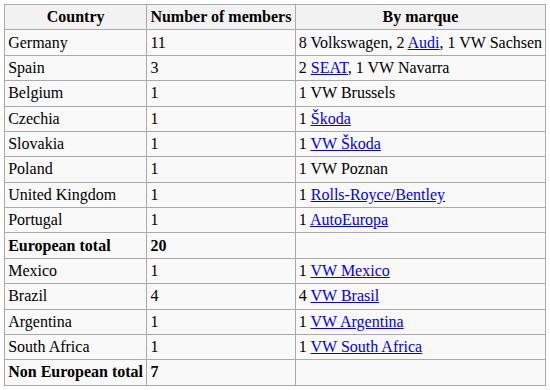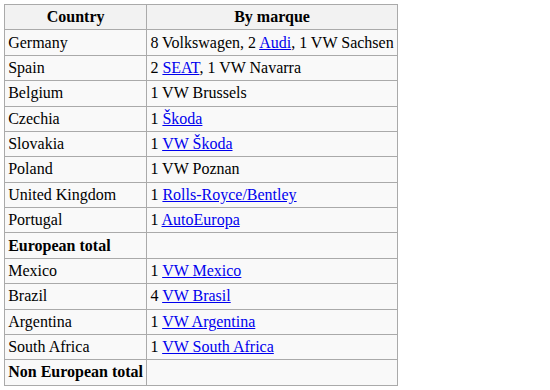 <table class="wikitable">
 <tr>
 <th>Country</th>
-<th>Number of members</th>
 <th>By marque</th>
 </tr>
 <tr>
 <td>Germany</td>
-<td>11</td>
 <td>8 Volkswagen, 2 <a href='#'>Audi</a>, 1 VW Sachsen</td>
 </tr>
 <tr>
 <td>Spain</td>
-<td>3</td>
 <td>2 <a href='#'>SEAT</a>, 1 VW Navarra</td>
 </tr>
 <tr>
 <td>Belgium</td>
-<td>1</td>
 <td>1 VW Brussels</td>
 </tr>
 <tr>
 <td>Czechia</td>
-<td>1</td>
 <td>1 <a href='#'>Škoda</a></td>
 </tr>
 <tr>
 <td>Slovakia</td>
-<td>1</td>
 <td>1 <a href='#'>VW Škoda</a></td>
 </tr>
 <tr>
 <td>Poland</td>
-<td>1</td>
 <td>1 VW Poznan</td>
 </tr>
 <tr>
 <td>United Kingdom</td>
-<td>1</td>
 <td>1 <a href='#'>Rolls-Royce/Bentley</a></td>
 </tr>
 <tr>
 <td>Portugal</td>
-<td>1</td>
 <td>1 <a href='#'>AutoEuropa</a></td>
 </tr>
 <tr>
 <td><strong>European total</strong></td>
-<td><strong>20</strong></td>
 <td></td>
 </tr>
 <tr>
 <td>Mexico</td>
-<td>1</td>
 <td>1 <a href='#'>VW Mexico</a></td>
 </tr>
 <tr>
 <td>Brazil</td>
-<td>4</td>
 <td>4 <a href='#'>VW Brasil</a></td>
 </tr>
 <tr>
 <td>Argentina</td>
-<td>1</td>
 <td>1 <a href='#'>VW Argentina</a></td>
 </tr>
 <tr>
 <td>South Africa</td>
-<td>1</td>
 <td>1 <a href='#'>VW South Africa</a></td>
 </tr>
 <tr>
 <td><strong>Non European total</strong></td>
-<td><strong>7</strong></td>
 <td></td>
 </tr>
 </table>
